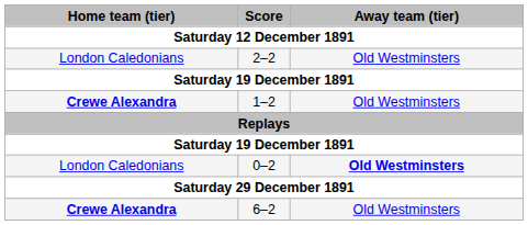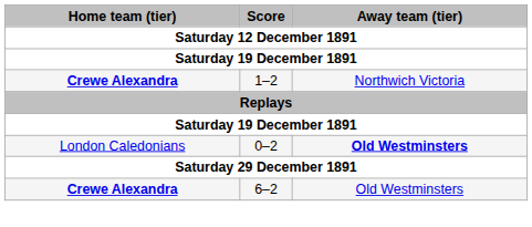 <table class="wikitable" style="width: 550px; background:WhiteSmoke; text-align:center; font-size:90%">
 <tr>
 <td scope="col" style="width: 45.00%; background:silver;"><strong>Home team (tier)</strong></td>
 <td scope="col" style="width: 10.00%; background:silver;"><strong>Score</strong></td>
 <td scope="col" style="width: 45.00%; background:silver;"><strong>Away team (tier)</strong></td>
 </tr>
 <tr>
 <td colspan="3" style= background:White><strong>Saturday 12 December 1891</strong></td>
 </tr>
 <tr>
-<td><a href='#'>London Caledonians</a></td>
-<td>2–2</td>
-<td><a href='#'>Old Westminsters</a></td>
-</tr>
-<tr>
 <td colspan="3" style= background:White><strong>Saturday 19 December 1891</strong></td>
 </tr>
 <tr>
 <td><strong><a href='#'>Crewe Alexandra</a></strong></td>
 <td>1–2</td>
-<td><a href='#'>Old Westminsters</a></td>
+<td><a href='#'>Northwich Victoria</a></td>
 </tr>
 <tr>
 <td colspan="3" style= background:Silver><strong>Replays</strong></td>
 </tr>
 <tr>
 <td colspan="3" style= background:White><strong>Saturday 19 December 1891</strong></td>
 </tr>
 <tr>
 <td><a href='#'>London Caledonians</a></td>
 <td>0–2</td>
 <td><strong><a href='#'>Old Westminsters</a></strong></td>
 </tr>
 <tr>
 <td colspan="3" style= background:White><strong>Saturday 29 December 1891</strong></td>
 </tr>
 <tr>
 <td><strong><a href='#'>Crewe Alexandra</a></strong></td>
 <td>6–2</td>
 <td><a href='#'>Old Westminsters</a></td>
 </tr>
 </table>
